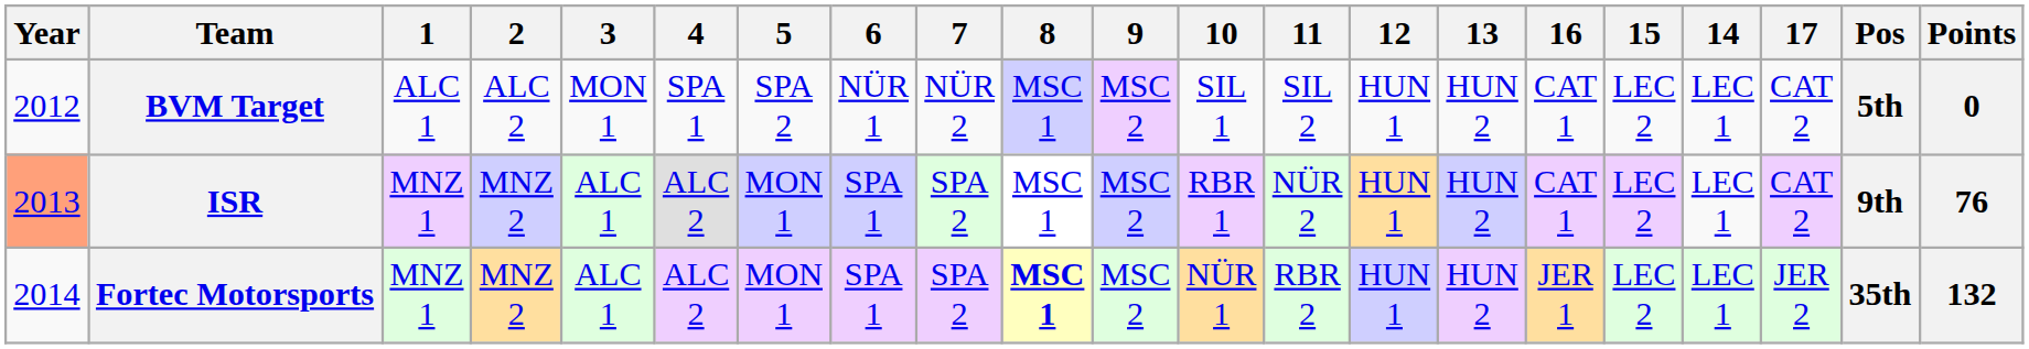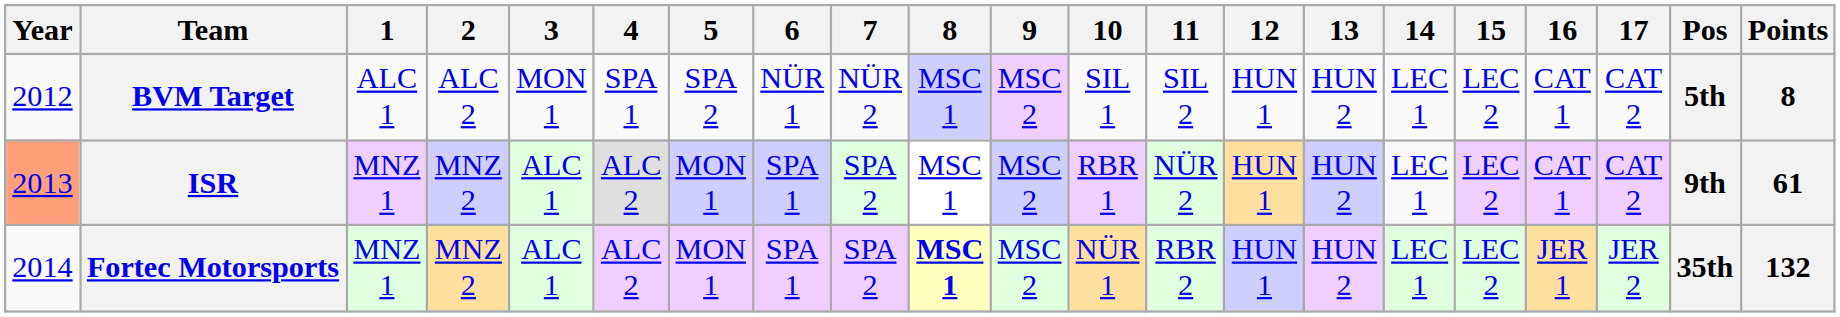 <table class="wikitable" style="text-align:center; font-size:85%">
 <tr>
 <th>Year</th>
 <th>Team</th>
 <th>1</th>
 <th>2</th>
 <th>3</th>
 <th>4</th>
 <th>5</th>
 <th>6</th>
 <th>7</th>
 <th>8</th>
 <th>9</th>
 <th>10</th>
 <th>11</th>
 <th>12</th>
 <th>13</th>
+<th>14</th>
+<th>15</th>
 <th>16</th>
-<th>15</th>
-<th>14</th>
 <th>17</th>
 <th>Pos</th>
 <th>Points</th>
 </tr>
 <tr>
 <td><a href='#'>2012</a></td>
 <th nowrap><a href='#'>BVM Target</a></th>
 <td><a href='#'>ALC<br>1</a></td>
 <td><a href='#'>ALC<br>2</a></td>
 <td><a href='#'>MON<br>1</a></td>
 <td><a href='#'>SPA<br>1</a></td>
 <td><a href='#'>SPA<br>2</a></td>
 <td><a href='#'>NÜR<br>1</a></td>
 <td><a href='#'>NÜR<br>2</a></td>
 <td style="background:#CFCFFF;"><a href='#'>MSC<br>1</a><br></td>
 <td style="background:#EFCFFF;"><a href='#'>MSC<br>2</a><br></td>
 <td><a href='#'>SIL<br>1</a></td>
 <td><a href='#'>SIL<br>2</a></td>
 <td><a href='#'>HUN<br>1</a></td>
 <td><a href='#'>HUN<br>2</a></td>
+<td><a href='#'>LEC<br>1</a></td>
+<td><a href='#'>LEC<br>2</a></td>
 <td><a href='#'>CAT<br>1</a></td>
-<td><a href='#'>LEC<br>2</a></td>
-<td><a href='#'>LEC<br>1</a></td>
 <td><a href='#'>CAT<br>2</a></td>
 <th>5th</th>
-<th>0</th>
+<th>8</th>
 </tr>
 <tr>
 <td style="background: lightsalmon;"><a href='#'>2013</a></td>
 <th nowrap><a href='#'>ISR</a></th>
 <td style="background:#EFCFFF;"><a href='#'>MNZ<br>1</a><br></td>
 <td style="background:#CFCFFF;"><a href='#'>MNZ<br>2</a><br></td>
 <td style="background:#DFFFDF;"><a href='#'>ALC<br>1</a><br></td>
 <td style="background:#DFDFDF;"><a href='#'>ALC<br>2</a><br></td>
 <td style="background:#CFCFFF;"><a href='#'>MON<br>1</a><br></td>
 <td style="background:#CFCFFF;"><a href='#'>SPA<br>1</a><br></td>
 <td style="background:#DFFFDF;"><a href='#'>SPA<br>2</a><br></td>
 <td style="background:#FFFFFF;"><a href='#'>MSC<br>1</a><br></td>
 <td style="background:#CFCFFF;"><a href='#'>MSC<br>2</a><br></td>
 <td style="background:#EFCFFF;"><a href='#'>RBR<br>1</a><br></td>
 <td style="background:#DFFFDF;"><a href='#'>NÜR<br>2</a><br></td>
 <td style="background:#FFDF9F;"><a href='#'>HUN<br>1</a><br></td>
 <td style="background:#CFCFFF;"><a href='#'>HUN<br>2</a><br></td>
+<td><a href='#'>LEC<br>1</a><br></td>
+<td style="background:#EFCFFF;"><a href='#'>LEC<br>2</a><br></td>
 <td style="background:#EFCFFF;"><a href='#'>CAT<br>1</a><br></td>
-<td style="background:#EFCFFF;"><a href='#'>LEC<br>2</a><br></td>
-<td><a href='#'>LEC<br>1</a><br></td>
 <td style="background:#EFCFFF;"><a href='#'>CAT<br>2</a><br></td>
 <th>9th</th>
-<th>76</th>
+<th>61</th>
 </tr>
 <tr>
 <td><a href='#'>2014</a></td>
 <th nowrap><a href='#'>Fortec Motorsports</a></th>
 <td style="background:#DFFFDF;"><a href='#'>MNZ<br>1</a><br></td>
 <td style="background:#FFDF9F;"><a href='#'>MNZ<br>2</a><br></td>
 <td style="background:#DFFFDF;"><a href='#'>ALC<br>1</a><br></td>
 <td style="background:#EFCFFF;"><a href='#'>ALC<br>2</a><br></td>
 <td style="background:#EFCFFF;"><a href='#'>MON<br>1</a><br></td>
 <td style="background:#EFCFFF;"><a href='#'>SPA<br>1</a><br></td>
 <td style="background:#EFCFFF;"><a href='#'>SPA<br>2</a><br></td>
 <td style="background:#FFFFBF;"><strong><a href='#'>MSC<br>1</a></strong><br></td>
 <td style="background:#DFFFDF;"><a href='#'>MSC<br>2</a><br></td>
 <td style="background:#FFDF9F;"><a href='#'>NÜR<br>1</a><br></td>
 <td style="background:#DFFFDF;"><a href='#'>RBR<br>2</a><br></td>
 <td style="background:#CFCFFF;"><a href='#'>HUN<br>1</a><br></td>
 <td style="background:#EFCFFF;"><a href='#'>HUN<br>2</a><br></td>
+<td style="background:#DFFFDF;"><a href='#'>LEC<br>1</a><br></td>
+<td style="background:#DFFFDF;"><a href='#'>LEC<br>2</a><br></td>
 <td style="background:#FFDF9F;"><a href='#'>JER<br>1</a><br></td>
-<td style="background:#DFFFDF;"><a href='#'>LEC<br>2</a><br></td>
-<td style="background:#DFFFDF;"><a href='#'>LEC<br>1</a><br></td>
 <td style="background:#DFFFDF;"><a href='#'>JER<br>2</a><br></td>
 <th>35th</th>
 <th>132</th>
 </tr>
 </table>
